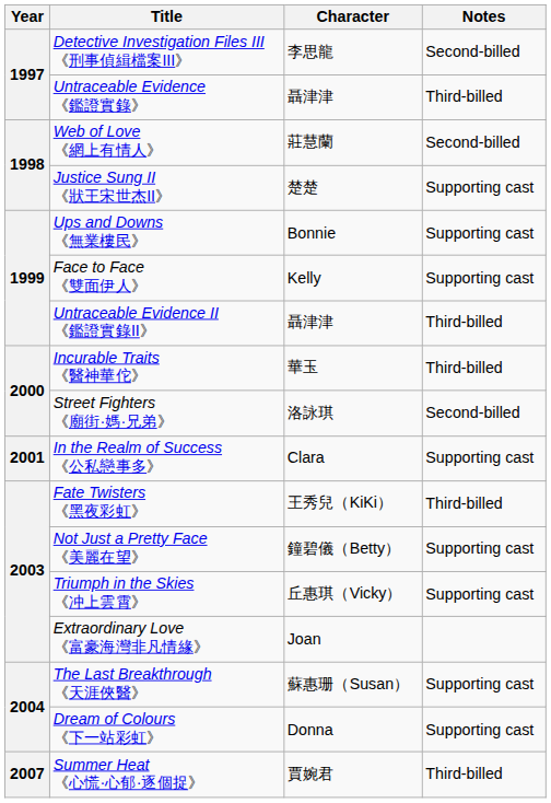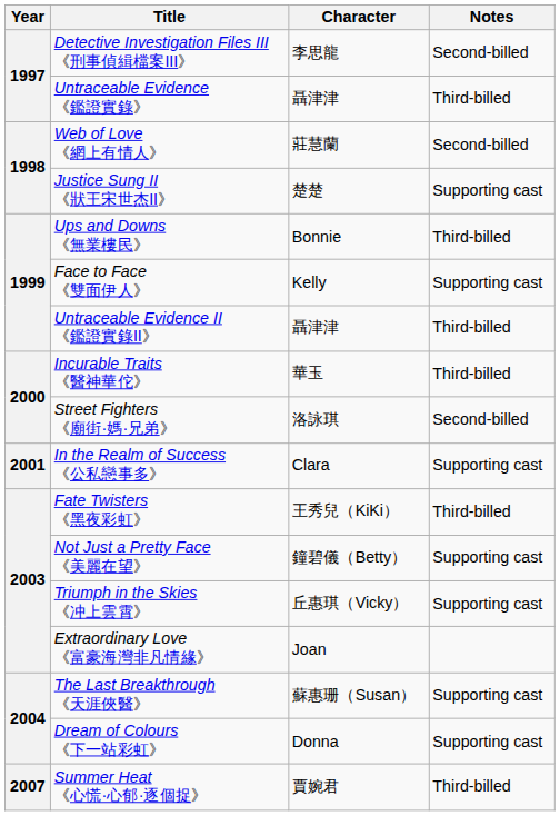 <table class="wikitable" width="63%">
 <tr>
 <th>Year</th>
 <th>Title</th>
 <th>Character</th>
 <th>Notes</th>
 </tr>
 <tr>
 <th rowspan=2>1997</th>
 <td><em><a href='#'>Detective Investigation Files III</a></em><br>《<a href='#'>刑事偵緝檔案III</a>》</td>
 <td>李思龍</td>
 <td>Second-billed</td>
 </tr>
 <tr>
 <td><em><a href='#'>Untraceable Evidence</a></em><br>《<a href='#'>鑑證實錄</a>》</td>
 <td>聶津津</td>
 <td>Third-billed</td>
 </tr>
 <tr>
 <th rowspan=2>1998</th>
 <td><em><a href='#'>Web of Love</a></em><br>《<a href='#'>網上有情人</a>》</td>
 <td>莊慧蘭</td>
 <td>Second-billed</td>
 </tr>
 <tr>
 <td><em><a href='#'>Justice Sung II</a></em><br>《<a href='#'>狀王宋世杰II</a>》</td>
 <td>楚楚</td>
 <td>Supporting cast</td>
 </tr>
 <tr>
 <th rowspan=3>1999</th>
 <td><a href='#'><em>Ups and Downs</em></a><br>《<a href='#'>無業樓民</a>》</td>
 <td>Bonnie</td>
-<td>Supporting cast</td>
+<td>Third-billed</td>
 </tr>
 <tr>
 <td><em>Face to Face</em><br>《<a href='#'>雙面伊人</a>》</td>
 <td>Kelly</td>
 <td>Supporting cast</td>
 </tr>
 <tr>
 <td><em><a href='#'>Untraceable Evidence II</a></em><br>《<a href='#'>鑑證實錄II</a>》</td>
 <td>聶津津</td>
 <td>Third-billed</td>
 </tr>
 <tr>
 <th rowspan=2>2000</th>
 <td><em><a href='#'>Incurable Traits</a></em><br>《<a href='#'>醫神華佗</a>》</td>
 <td>華玉</td>
 <td>Third-billed</td>
 </tr>
 <tr>
 <td><em>Street Fighters</em><br>《<a href='#'>廟街·媽·兄弟</a>》</td>
 <td>洛詠琪</td>
 <td>Second-billed</td>
 </tr>
 <tr>
 <th>2001</th>
 <td><em><a href='#'>In the Realm of Success</a></em><br>《<a href='#'>公私戀事多</a>》</td>
 <td>Clara</td>
 <td>Supporting cast</td>
 </tr>
 <tr>
 <th rowspan=4>2003</th>
 <td><em><a href='#'>Fate Twisters</a></em><br>《<a href='#'>黑夜彩虹</a>》</td>
 <td>王秀兒（KiKi）</td>
 <td>Third-billed</td>
 </tr>
 <tr>
 <td><a href='#'><em>Not Just a Pretty Face</em></a><br>《<a href='#'>美麗在望</a>》</td>
 <td>鐘碧儀（Betty）</td>
 <td>Supporting cast</td>
 </tr>
 <tr>
 <td><em><a href='#'>Triumph in the Skies</a></em><br>《<a href='#'>冲上雲霄</a>》</td>
 <td>丘惠琪（Vicky）</td>
 <td>Supporting cast</td>
 </tr>
 <tr>
 <td><em>Extraordinary Love</em><br>《<a href='#'>富豪海灣非凡情緣</a>》</td>
 <td>Joan</td>
 <td></td>
 </tr>
 <tr>
 <th rowspan=2>2004</th>
 <td><em><a href='#'>The Last Breakthrough</a></em><br>《<a href='#'>天涯俠醫</a>》</td>
 <td>蘇惠珊（Susan）</td>
 <td>Supporting cast</td>
 </tr>
 <tr>
 <td><em><a href='#'>Dream of Colours</a></em><br>《<a href='#'>下一站彩虹</a>》</td>
 <td>Donna</td>
 <td>Supporting cast</td>
 </tr>
 <tr>
 <th>2007</th>
 <td><a href='#'><em>Summer Heat</em></a><br>《<a href='#'>心慌·心郁·逐個捉</a>》</td>
 <td>賈婉君</td>
 <td>Third-billed</td>
 </tr>
 </table>
